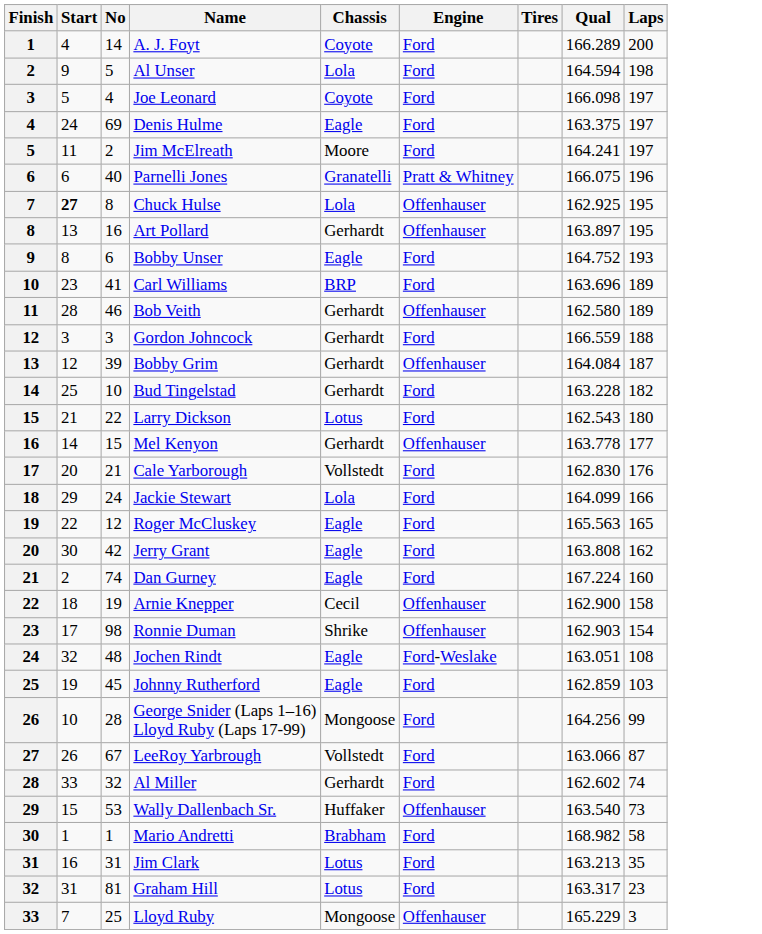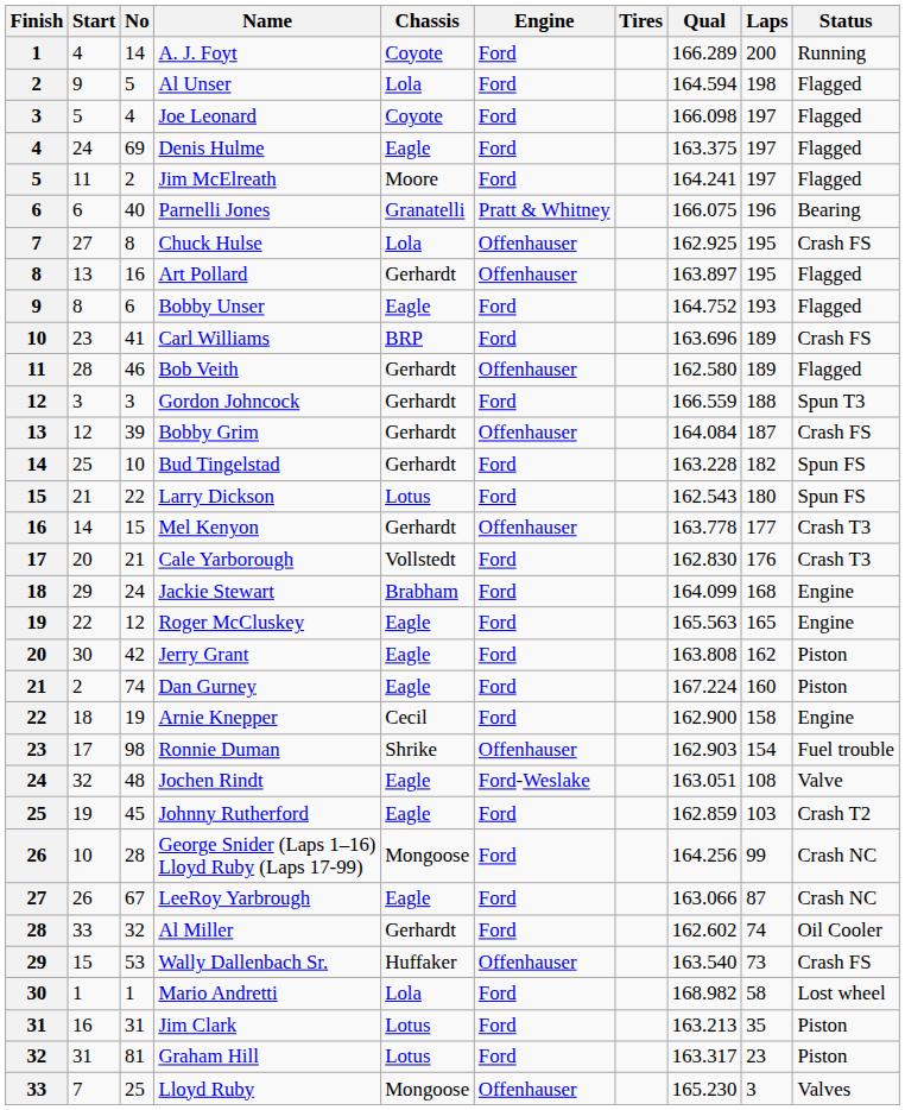 <table class="wikitable">
 <tr>
 <th>Finish</th>
 <th>Start</th>
 <th>No</th>
 <th>Name</th>
 <th>Chassis</th>
 <th>Engine</th>
 <th>Tires</th>
 <th>Qual</th>
 <th>Laps</th>
+<th>Status</th>
 </tr>
 <tr>
 <th>1</th>
 <td>4</td>
 <td>14</td>
 <td> <a href='#'>A. J. Foyt</a> <strong></strong></td>
 <td><a href='#'>Coyote</a></td>
 <td><a href='#'>Ford</a></td>
 <td align=center></td>
 <td>166.289</td>
 <td>200</td>
+<td>Running</td>
 </tr>
 <tr>
 <th>2</th>
 <td>9</td>
 <td>5</td>
 <td> <a href='#'>Al Unser</a></td>
 <td><a href='#'>Lola</a></td>
 <td><a href='#'>Ford</a></td>
 <td align=center></td>
 <td>164.594</td>
 <td>198</td>
+<td>Flagged</td>
 </tr>
 <tr>
 <th>3</th>
 <td>5</td>
 <td>4</td>
 <td> <a href='#'>Joe Leonard</a></td>
 <td><a href='#'>Coyote</a></td>
 <td><a href='#'>Ford</a></td>
 <td align=center></td>
 <td>166.098</td>
 <td>197</td>
+<td>Flagged</td>
 </tr>
 <tr>
 <th>4</th>
 <td>24</td>
 <td>69</td>
 <td> <a href='#'>Denis Hulme</a> <strong></strong></td>
 <td><a href='#'>Eagle</a></td>
 <td><a href='#'>Ford</a></td>
 <td align=center></td>
 <td>163.375</td>
 <td>197</td>
+<td>Flagged</td>
 </tr>
 <tr>
 <th>5</th>
 <td>11</td>
 <td>2</td>
 <td> <a href='#'>Jim McElreath</a></td>
 <td>Moore</td>
 <td><a href='#'>Ford</a></td>
 <td align=center></td>
 <td>164.241</td>
 <td>197</td>
+<td>Flagged</td>
 </tr>
 <tr>
 <th>6</th>
 <td>6</td>
 <td>40</td>
 <td> <a href='#'>Parnelli Jones</a> <strong></strong></td>
 <td><a href='#'>Granatelli</a></td>
 <td><a href='#'>Pratt & Whitney</a></td>
 <td align=center></td>
 <td>166.075</td>
 <td>196</td>
+<td>Bearing</td>
 </tr>
 <tr>
 <th>7</th>
-<td><strong>27</strong></td>
+<td>27</td>
 <td>8</td>
 <td> <a href='#'>Chuck Hulse</a></td>
 <td><a href='#'>Lola</a></td>
 <td><a href='#'>Offenhauser</a></td>
 <td align=center></td>
 <td>162.925</td>
 <td>195</td>
+<td>Crash FS</td>
 </tr>
 <tr>
 <th>8</th>
 <td>13</td>
 <td>16</td>
 <td> <a href='#'>Art Pollard</a> <strong></strong></td>
 <td>Gerhardt</td>
 <td><a href='#'>Offenhauser</a></td>
 <td align=center></td>
 <td>163.897</td>
 <td>195</td>
+<td>Flagged</td>
 </tr>
 <tr>
 <th>9</th>
 <td>8</td>
 <td>6</td>
 <td> <a href='#'>Bobby Unser</a></td>
 <td><a href='#'>Eagle</a></td>
 <td><a href='#'>Ford</a></td>
 <td align=center></td>
 <td>164.752</td>
 <td>193</td>
+<td>Flagged</td>
 </tr>
 <tr>
 <th>10</th>
 <td>23</td>
 <td>41</td>
 <td> <a href='#'>Carl Williams</a></td>
 <td><a href='#'>BRP</a></td>
 <td><a href='#'>Ford</a></td>
 <td align=center></td>
 <td>163.696</td>
 <td>189</td>
+<td>Crash FS</td>
 </tr>
 <tr>
 <th>11</th>
 <td>28</td>
 <td>46</td>
 <td> <a href='#'>Bob Veith</a></td>
 <td>Gerhardt</td>
 <td><a href='#'>Offenhauser</a></td>
 <td align=center></td>
 <td>162.580</td>
 <td>189</td>
+<td>Flagged</td>
 </tr>
 <tr>
 <th>12</th>
 <td>3</td>
 <td>3</td>
 <td> <a href='#'>Gordon Johncock</a></td>
 <td>Gerhardt</td>
 <td><a href='#'>Ford</a></td>
 <td align=center></td>
 <td>166.559</td>
 <td>188</td>
+<td>Spun T3</td>
 </tr>
 <tr>
 <th>13</th>
 <td>12</td>
 <td>39</td>
 <td> <a href='#'>Bobby Grim</a></td>
 <td>Gerhardt</td>
 <td><a href='#'>Offenhauser</a></td>
 <td align=center></td>
 <td>164.084</td>
 <td>187</td>
+<td>Crash FS</td>
 </tr>
 <tr>
 <th>14</th>
 <td>25</td>
 <td>10</td>
 <td> <a href='#'>Bud Tingelstad</a></td>
 <td>Gerhardt</td>
 <td><a href='#'>Ford</a></td>
 <td align=center></td>
 <td>163.228</td>
 <td>182</td>
+<td>Spun FS</td>
 </tr>
 <tr>
 <th>15</th>
 <td>21</td>
 <td>22</td>
 <td> <a href='#'>Larry Dickson</a></td>
 <td><a href='#'>Lotus</a></td>
 <td><a href='#'>Ford</a></td>
 <td align=center></td>
 <td>162.543</td>
 <td>180</td>
+<td>Spun FS</td>
 </tr>
 <tr>
 <th>16</th>
 <td>14</td>
 <td>15</td>
 <td> <a href='#'>Mel Kenyon</a></td>
 <td>Gerhardt</td>
 <td><a href='#'>Offenhauser</a></td>
 <td align=center></td>
 <td>163.778</td>
 <td>177</td>
+<td>Crash T3</td>
 </tr>
 <tr>
 <th>17</th>
 <td>20</td>
 <td>21</td>
 <td> <a href='#'>Cale Yarborough</a></td>
 <td>Vollstedt</td>
 <td><a href='#'>Ford</a></td>
 <td align=center></td>
 <td>162.830</td>
 <td>176</td>
+<td>Crash T3</td>
 </tr>
 <tr>
 <th>18</th>
 <td>29</td>
 <td>24</td>
 <td> <a href='#'>Jackie Stewart</a></td>
-<td><a href='#'>Lola</a></td>
+<td><a href='#'>Brabham</a></td>
 <td><a href='#'>Ford</a></td>
 <td align=center></td>
 <td>164.099</td>
-<td>166</td>
+<td>168</td>
+<td>Engine</td>
 </tr>
 <tr>
 <th>19</th>
 <td>22</td>
 <td>12</td>
 <td> <a href='#'>Roger McCluskey</a></td>
 <td><a href='#'>Eagle</a></td>
 <td><a href='#'>Ford</a></td>
 <td align=center></td>
 <td>165.563</td>
 <td>165</td>
+<td>Engine</td>
 </tr>
 <tr>
 <th>20</th>
 <td>30</td>
 <td>42</td>
 <td> <a href='#'>Jerry Grant</a></td>
 <td><a href='#'>Eagle</a></td>
 <td><a href='#'>Ford</a></td>
 <td align=center></td>
 <td>163.808</td>
 <td>162</td>
+<td>Piston</td>
 </tr>
 <tr>
 <th>21</th>
 <td>2</td>
 <td>74</td>
 <td> <a href='#'>Dan Gurney</a></td>
 <td><a href='#'>Eagle</a></td>
 <td><a href='#'>Ford</a></td>
 <td align=center></td>
 <td>167.224</td>
 <td>160</td>
+<td>Piston</td>
 </tr>
 <tr>
 <th>22</th>
 <td>18</td>
 <td>19</td>
 <td> <a href='#'>Arnie Knepper</a></td>
 <td>Cecil</td>
-<td><a href='#'>Offenhauser</a></td>
+<td><a href='#'>Ford</a></td>
 <td align=center></td>
 <td>162.900</td>
 <td>158</td>
+<td>Engine</td>
 </tr>
 <tr>
 <th>23</th>
 <td>17</td>
 <td>98</td>
 <td> <a href='#'>Ronnie Duman</a></td>
 <td>Shrike</td>
 <td><a href='#'>Offenhauser</a></td>
 <td align=center></td>
 <td>162.903</td>
 <td>154</td>
+<td>Fuel trouble</td>
 </tr>
 <tr>
 <th>24</th>
 <td>32</td>
 <td>48</td>
 <td> <a href='#'>Jochen Rindt</a> <strong></strong></td>
 <td><a href='#'>Eagle</a></td>
 <td><a href='#'>Ford</a>-<a href='#'>Weslake</a></td>
 <td align=center></td>
 <td>163.051</td>
 <td>108</td>
+<td>Valve</td>
 </tr>
 <tr>
 <th>25</th>
 <td>19</td>
 <td>45</td>
 <td> <a href='#'>Johnny Rutherford</a></td>
 <td><a href='#'>Eagle</a></td>
 <td><a href='#'>Ford</a></td>
 <td align=center></td>
 <td>162.859</td>
 <td>103</td>
+<td>Crash T2</td>
 </tr>
 <tr>
 <th>26</th>
 <td>10</td>
 <td>28</td>
 <td> <a href='#'>George Snider</a> (Laps 1–16)<br> <a href='#'>Lloyd Ruby</a> (Laps 17-99)</td>
 <td>Mongoose</td>
 <td><a href='#'>Ford</a></td>
 <td align=center></td>
 <td>164.256</td>
 <td>99</td>
+<td>Crash NC</td>
 </tr>
 <tr>
 <th>27</th>
 <td>26</td>
 <td>67</td>
 <td> <a href='#'>LeeRoy Yarbrough</a> <strong></strong></td>
-<td>Vollstedt</td>
+<td><a href='#'>Eagle</a></td>
 <td><a href='#'>Ford</a></td>
 <td align=center></td>
 <td>163.066</td>
 <td>87</td>
+<td>Crash NC</td>
 </tr>
 <tr>
 <th>28</th>
 <td>33</td>
 <td>32</td>
 <td> <a href='#'>Al Miller</a></td>
 <td>Gerhardt</td>
 <td><a href='#'>Ford</a></td>
 <td align=center></td>
 <td>162.602</td>
 <td>74</td>
+<td>Oil Cooler</td>
 </tr>
 <tr>
 <th>29</th>
 <td>15</td>
 <td>53</td>
 <td> <a href='#'>Wally Dallenbach Sr.</a> <strong></strong></td>
 <td>Huffaker</td>
 <td><a href='#'>Offenhauser</a></td>
 <td align=center></td>
 <td>163.540</td>
 <td>73</td>
+<td>Crash FS</td>
 </tr>
 <tr>
 <th>30</th>
 <td>1</td>
 <td>1</td>
 <td> <a href='#'>Mario Andretti</a></td>
-<td><a href='#'>Brabham</a></td>
+<td><a href='#'>Lola</a></td>
 <td><a href='#'>Ford</a></td>
 <td align=center></td>
 <td>168.982</td>
 <td>58</td>
+<td>Lost wheel</td>
 </tr>
 <tr>
 <th>31</th>
 <td>16</td>
 <td>31</td>
 <td> <a href='#'>Jim Clark</a> <strong></strong></td>
 <td><a href='#'>Lotus</a></td>
 <td><a href='#'>Ford</a></td>
 <td align=center></td>
 <td>163.213</td>
 <td>35</td>
+<td>Piston</td>
 </tr>
 <tr>
 <th>32</th>
 <td>31</td>
 <td>81</td>
 <td> <a href='#'>Graham Hill</a> <strong></strong></td>
 <td><a href='#'>Lotus</a></td>
 <td><a href='#'>Ford</a></td>
 <td align=center></td>
 <td>163.317</td>
 <td>23</td>
+<td>Piston</td>
 </tr>
 <tr>
 <th>33</th>
 <td>7</td>
 <td>25</td>
 <td> <a href='#'>Lloyd Ruby</a></td>
 <td>Mongoose</td>
 <td><a href='#'>Offenhauser</a></td>
 <td align=center></td>
-<td>165.229</td>
+<td>165.230</td>
 <td>3</td>
+<td>Valves</td>
 </tr>
 </table>
